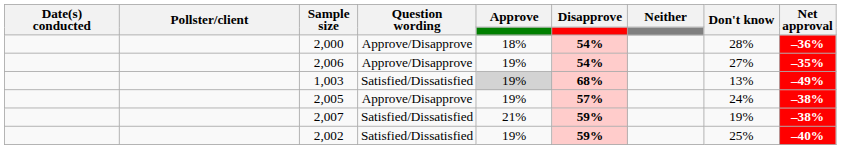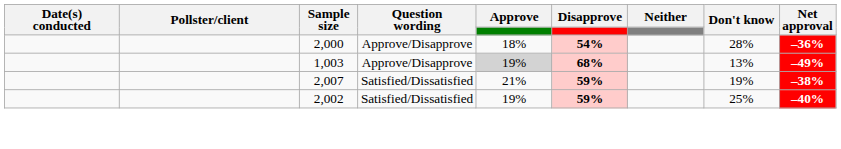 <table class="wikitable collapsible sortable mw-datatable" style="text-align:center;font-size:95%;line-height:14px;">
 <tr>
 <th style="width:125px;" rowspan="2">Date(s)<br>conducted</th>
 <th style="width:200px;" rowspan="2">Pollster/client</th>
 <th style="width:60px;" rowspan="2">Sample size</th>
 <th style="width:120px;" rowspan="2">Question<br>wording</th>
 <th class="unsortable" style="width:80px;">Approve</th>
 <th class="unsortable" style="width: 80px;">Disapprove</th>
 <th class="unsortable" style="width:80px;">Neither</th>
 <th class="unsortable" style="width:80px;" rowspan="2">Don't know</th>
 <th class="unsortable" style="width:20px;" rowspan="2">Net approval</th>
 </tr>
 <tr>
 <th class="unsortable" style="color:inherit;background:green;width:60px;"></th>
 <th class="unsortable" style="color:inherit;background:red;width:60px;"></th>
 <th class="unsortable" style="color:inherit;background:grey;width:60px;"></th>
 </tr>
 <tr>
 <td></td>
 <td></td>
 <td>2,000</td>
 <td>Approve/Disapprove</td>
 <td>18%</td>
 <td style="background:#ffcccb"><strong>54%</strong></td>
 <td></td>
 <td>28%</td>
 <td style="background:red;color:white;"><strong>–36%</strong></td>
 </tr>
 <tr>
 <td></td>
 <td></td>
-<td>2,006</td>
+<td>1,003</td>
 <td>Approve/Disapprove</td>
-<td>19%</td>
-<td style="background:#ffcccb"><strong>54%</strong></td>
-<td></td>
-<td>27%</td>
-<td style="background:red;color:white;"><strong>–35%</strong></td>
-</tr>
-<tr>
-<td></td>
-<td></td>
-<td>1,003</td>
-<td>Satisfied/Dissatisfied</td>
 <td style="background: lightgrey;">19%</td>
 <td style="background:#ffcccb"><strong>68%</strong></td>
 <td></td>
 <td>13%</td>
 <td style="background:red;color:white;"><strong>–49%</strong></td>
-</tr>
-<tr>
-<td></td>
-<td></td>
-<td>2,005</td>
-<td>Approve/Disapprove</td>
-<td>19%</td>
-<td style="background:#ffcccb"><strong>57%</strong></td>
-<td></td>
-<td>24%</td>
-<td style="background:red;color:white;"><strong>–38%</strong></td>
 </tr>
 <tr>
 <td></td>
 <td> </td>
 <td>2,007</td>
 <td>Satisfied/Dissatisfied</td>
 <td>21%</td>
 <td style="background:#ffcccb"><strong>59%</strong></td>
 <td></td>
 <td>19%</td>
 <td style="background:red;color:white;"><strong>–38%</strong></td>
 </tr>
 <tr>
 <td></td>
 <td></td>
 <td>2,002</td>
 <td>Satisfied/Dissatisfied</td>
 <td>19%</td>
 <td style="background:#ffcccb"><strong>59%</strong></td>
 <td></td>
 <td>25%</td>
 <td style="background:red;color:white;"><strong>–40%</strong></td>
 </tr>
 </table>
